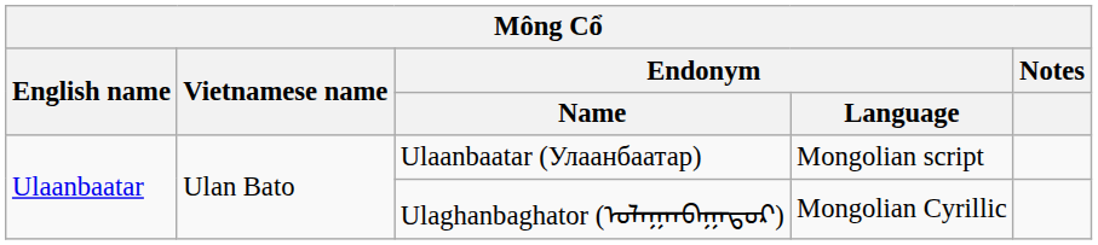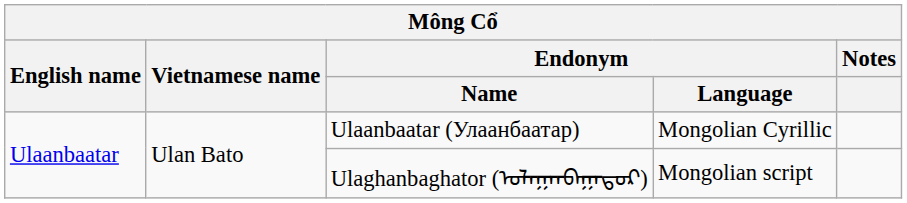 <table class="wikitable sortable">
 <tr>
 <th colspan="5"> Mông Cổ</th>
 </tr>
 <tr>
 <th rowspan="2">English name</th>
 <th rowspan="2">Vietnamese name</th>
 <th colspan="2">Endonym</th>
 <th>Notes</th>
 </tr>
 <tr>
 <th>Name</th>
 <th>Language</th>
 <th></th>
 </tr>
 <tr>
 <td rowspan="2"><a href='#'>Ulaanbaatar</a></td>
 <td rowspan="2">Ulan Bato</td>
 <td>Ulaanbaatar (Улаанбаатар)</td>
-<td>Mongolian script</td>
+<td>Mongolian Cyrillic</td>
 <td></td>
 </tr>
 <tr>
 <td>Ulaghanbaghator (ᠤᠯᠠᠭᠠᠨᠪᠠᠭᠠᠲᠤᠷ)</td>
-<td>Mongolian Cyrillic</td>
+<td>Mongolian script</td>
 <td></td>
 </tr>
 </table>
